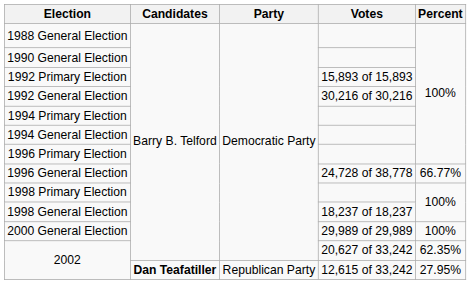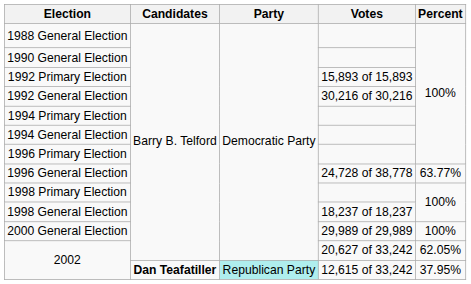 <table class="wikitable" style="text-align:center">
 <tr>
 <th>Election</th>
 <th>Candidates</th>
 <th>Party</th>
 <th>Votes</th>
 <th>Percent</th>
 </tr>
 <tr style="height:2em">
 <td>1988 General Election</td>
 <td rowspan=12>Barry B. Telford</td>
 <td rowspan=12>Democratic Party</td>
 <td></td>
 <td rowspan=7>100%</td>
 </tr>
 <tr>
 <td>1990 General Election </td>
 <td></td>
 </tr>
 <tr>
 <td>1992 Primary Election</td>
 <td>15,893 of 15,893 </td>
 </tr>
 <tr>
 <td>1992 General Election</td>
 <td>30,216 of 30,216</td>
 </tr>
 <tr>
 <td>1994 Primary Election</td>
 <td></td>
 </tr>
 <tr>
 <td>1994 General Election</td>
 <td></td>
 </tr>
 <tr>
 <td>1996 Primary Election</td>
 <td></td>
 </tr>
 <tr>
 <td>1996 General Election</td>
 <td>24,728 of 38,778</td>
-<td>66.77%</td>
+<td>63.77%</td>
 </tr>
 <tr>
 <td>1998 Primary Election</td>
 <td></td>
 <td rowspan=2>100%</td>
 </tr>
 <tr>
 <td>1998 General Election</td>
 <td>18,237 of 18,237 </td>
 </tr>
 <tr>
 <td>2000 General Election</td>
 <td>29,989 of 29,989 </td>
 <td>100%</td>
 </tr>
 <tr>
 <td rowspan=2>2002</td>
 <td>20,627 of 33,242 </td>
-<td>62.35%</td>
+<td>62.05%</td>
 </tr>
 <tr>
 <td><strong>Dan Teafatiller</strong></td>
-<td>Republican Party</td>
+<td style="background: paleturquoise;">Republican Party</td>
 <td>12,615 of 33,242</td>
-<td>27.95%</td>
+<td>37.95%</td>
 </tr>
 </table>
